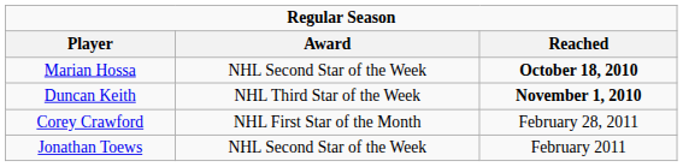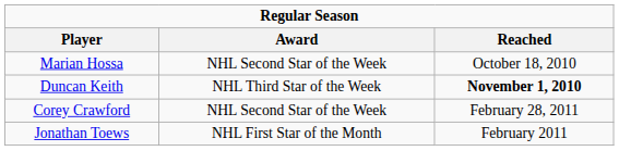 <table class="wikitable" width="52%" style="text-align:center">
 <tr>
 <td colspan="10" align="center"><strong>Regular Season</strong></td>
 </tr>
 <tr>
 <th>Player</th>
 <th>Award</th>
 <th>Reached</th>
 </tr>
 <tr>
 <td><a href='#'>Marian Hossa</a></td>
 <td>NHL Second Star of the Week</td>
-<td><strong>October 18, 2010</strong></td>
+<td>October 18, 2010</td>
 </tr>
 <tr>
 <td><a href='#'>Duncan Keith</a></td>
 <td>NHL Third Star of the Week</td>
 <td><strong>November 1, 2010</strong></td>
 </tr>
 <tr>
 <td><a href='#'>Corey Crawford</a></td>
-<td>NHL First Star of the Month</td>
+<td>NHL Second Star of the Week</td>
 <td>February 28, 2011</td>
 </tr>
 <tr>
 <td><a href='#'>Jonathan Toews</a></td>
-<td>NHL Second Star of the Week</td>
+<td>NHL First Star of the Month</td>
 <td>February 2011</td>
 </tr>
 </table>
